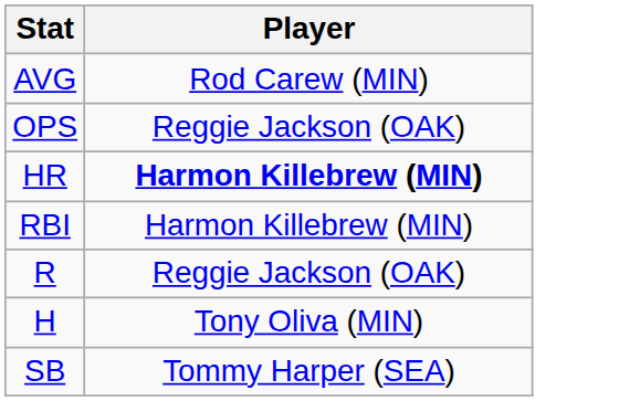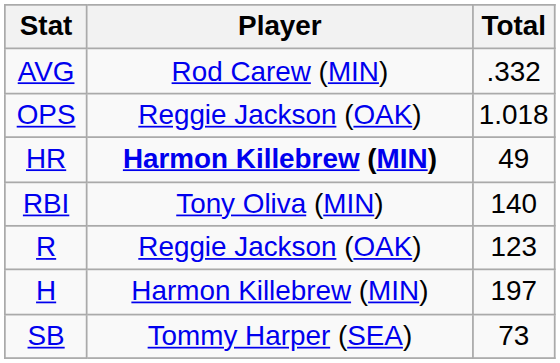 <table class="wikitable" style="text-align:center;">
 <tr>
 <th style="width:15%;">Stat</th>
 <th>Player</th>
+<th style="width:15%;">Total</th>
 </tr>
 <tr>
 <td><a href='#'>AVG</a></td>
 <td><a href='#'>Rod Carew</a> (<a href='#'>MIN</a>)</td>
+<td>.332</td>
 </tr>
 <tr>
 <td><a href='#'>OPS</a></td>
 <td><a href='#'>Reggie Jackson</a> (<a href='#'>OAK</a>)</td>
+<td>1.018</td>
 </tr>
 <tr>
 <td><a href='#'>HR</a></td>
 <td><strong><a href='#'>Harmon Killebrew</a> (<a href='#'>MIN</a>)</strong></td>
+<td>49</td>
 </tr>
 <tr>
 <td><a href='#'>RBI</a></td>
-<td><a href='#'>Harmon Killebrew</a> (<a href='#'>MIN</a>)</td>
+<td><a href='#'>Tony Oliva</a> (<a href='#'>MIN</a>)</td>
+<td>140</td>
 </tr>
 <tr>
 <td><a href='#'>R</a></td>
 <td><a href='#'>Reggie Jackson</a> (<a href='#'>OAK</a>)</td>
+<td>123</td>
 </tr>
 <tr>
 <td><a href='#'>H</a></td>
-<td><a href='#'>Tony Oliva</a> (<a href='#'>MIN</a>)</td>
+<td><a href='#'>Harmon Killebrew</a> (<a href='#'>MIN</a>)</td>
+<td>197</td>
 </tr>
 <tr>
 <td><a href='#'>SB</a></td>
 <td><a href='#'>Tommy Harper</a> (<a href='#'>SEA</a>)</td>
+<td>73</td>
 </tr>
 </table>
